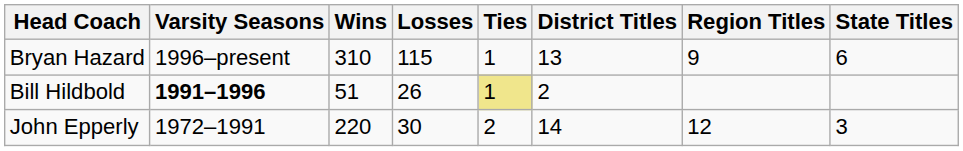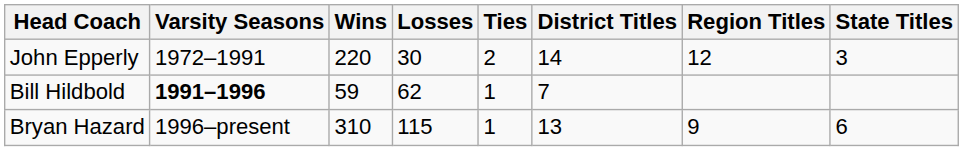 <table class="wikitable">
 <tr>
 <th>Head Coach</th>
 <th>Varsity Seasons</th>
 <th>Wins</th>
 <th>Losses</th>
 <th>Ties</th>
 <th>District Titles</th>
 <th>Region Titles</th>
 <th>State Titles</th>
 </tr>
 <tr>
+<td>John Epperly</td>
+<td>1972–1991</td>
+<td>220</td>
+<td>30</td>
+<td>2</td>
+<td>14</td>
+<td>12</td>
+<td>3</td>
+</tr>
+<tr>
+<td>Bill Hildbold</td>
+<td><strong>1991–1996</strong></td>
+<td>59</td>
+<td>62</td>
+<td>1</td>
+<td>7</td>
+<td></td>
+<td></td>
+</tr>
+<tr>
 <td>Bryan Hazard</td>
 <td>1996–present</td>
 <td>310</td>
 <td>115</td>
 <td>1</td>
 <td>13</td>
 <td>9</td>
 <td>6</td>
 </tr>
-<tr>
-<td>Bill Hildbold</td>
-<td><strong>1991–1996</strong></td>
-<td>51</td>
-<td>26</td>
-<td style="background: khaki;">1</td>
-<td>2</td>
-<td></td>
-<td></td>
-</tr>
-<tr>
-<td>John Epperly</td>
-<td>1972–1991</td>
-<td>220</td>
-<td>30</td>
-<td>2</td>
-<td>14</td>
-<td>12</td>
-<td>3</td>
-</tr>
 </table>
